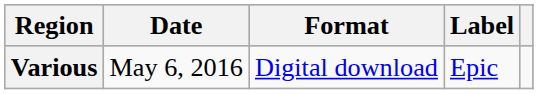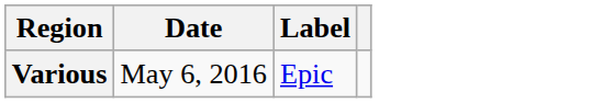 <table class="wikitable plainrowheaders">
 <tr>
 <th scope="col">Region</th>
 <th scope="col">Date</th>
-<th scope="col">Format</th>
 <th scope="col">Label</th>
 <th scope="col"></th>
 </tr>
 <tr>
 <th scope="row">Various</th>
 <td>May 6, 2016</td>
-<td><a href='#'>Digital download</a></td>
 <td><a href='#'>Epic</a></td>
 <td></td>
 </tr>
 </table>
